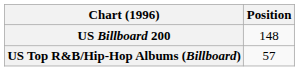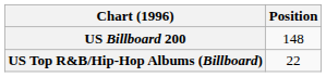 <table class="wikitable sortable plainrowheaders" style="text-align:center">
 <tr>
 <th scope="col">Chart (1996)</th>
 <th scope="col">Position</th>
 </tr>
 <tr>
 <th scope="row">US <em>Billboard</em> 200</th>
 <td>148</td>
 </tr>
 <tr>
 <th scope="row">US Top R&B/Hip-Hop Albums (<em>Billboard</em>)</th>
-<td>57</td>
+<td>22</td>
 </tr>
 </table>
